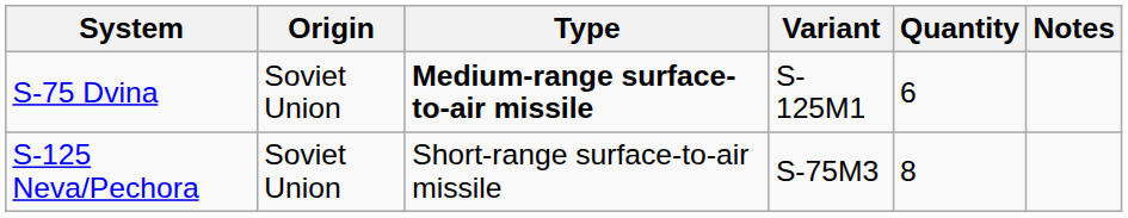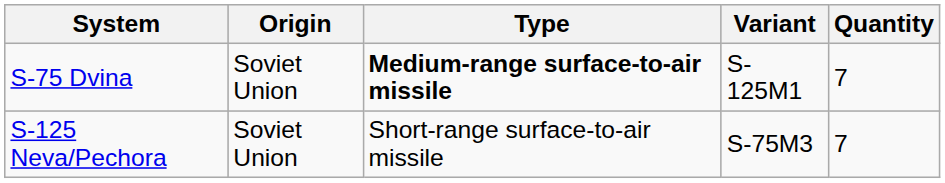 <table class="wikitable">
 <tr>
 <th>System</th>
 <th>Origin</th>
 <th>Type</th>
 <th>Variant</th>
 <th>Quantity</th>
-<th>Notes</th>
 </tr>
 <tr>
 <td><a href='#'>S-75 Dvina</a></td>
 <td>Soviet Union</td>
 <td><strong>Medium-range surface-to-air missile</strong></td>
 <td>S-125M1</td>
-<td>6</td>
-<td></td>
+<td>7</td>
 </tr>
 <tr>
 <td><a href='#'>S-125 Neva/Pechora</a></td>
 <td>Soviet Union</td>
 <td>Short-range surface-to-air missile</td>
 <td>S-75M3</td>
-<td>8</td>
-<td></td>
+<td>7</td>
 </tr>
 </table>
